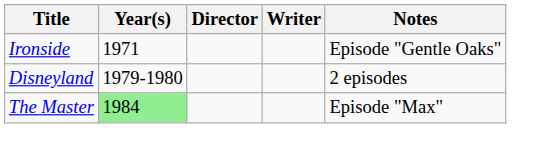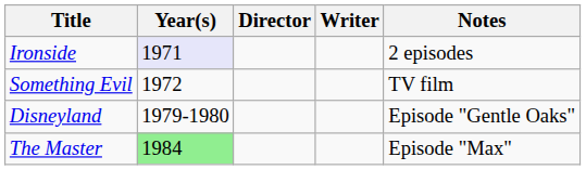 <table class="wikitable sortable">
 <tr>
 <th>Title</th>
 <th>Year(s)</th>
 <th>Director</th>
 <th>Writer</th>
 <th>Notes</th>
 </tr>
 <tr>
 <td><em><a href='#'>Ironside</a></em></td>
-<td>1971</td>
+<td style="background: lavender;">1971</td>
 <td></td>
 <td></td>
-<td>Episode "Gentle Oaks"</td>
+<td>2 episodes</td>
+</tr>
+<tr>
+<td><em><a href='#'>Something Evil</a></em></td>
+<td>1972</td>
+<td></td>
+<td></td>
+<td>TV film</td>
 </tr>
 <tr>
 <td><em><a href='#'>Disneyland</a></em></td>
 <td>1979-1980</td>
 <td></td>
 <td></td>
-<td>2 episodes</td>
+<td>Episode "Gentle Oaks"</td>
 </tr>
 <tr>
 <td><em><a href='#'>The Master</a></em></td>
 <td style="background: lightgreen;">1984</td>
 <td></td>
 <td></td>
 <td>Episode "Max"</td>
 </tr>
 </table>
